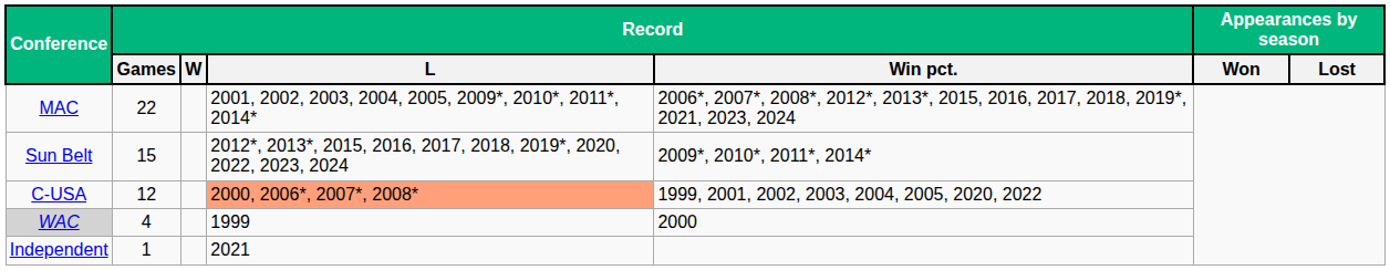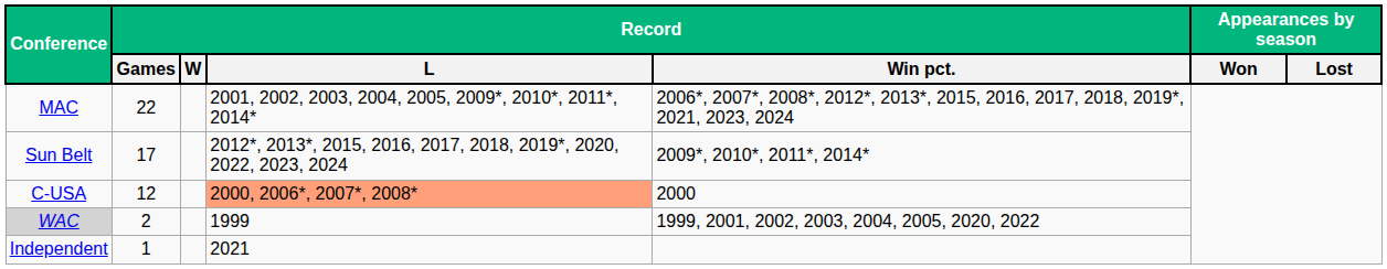 <table class="wikitable sortable" style="text-align:center;">
 <tr>
 <th style="background:#00B67C; color:#ffffff; border: 2px solid #000000;" rowspan=2>Conference</th>
 <th style="background:#00B67C; color:#ffffff; border: 2px solid #000000;" colspan=4>Record</th>
 <th style="background:#00B67C; color:#ffffff; border: 2px solid #000000;" colspan=2>Appearances by season</th>
 </tr>
 <tr>
 <th style="border: 2px solid #000000;">Games</th>
 <th style="border: 2px solid #000000;">W</th>
 <th style="border: 2px solid #000000;">L</th>
 <th style="border: 2px solid #000000;">Win pct.</th>
 <th style="border: 2px solid #000000;" class=unsortable>Won</th>
 <th style="border: 2px solid #000000;" class=unsortable>Lost</th>
 </tr>
 <tr>
 <td><a href='#'>MAC</a></td>
 <td>22</td>
 <td></td>
 <td align=left>2001, 2002, 2003, 2004, 2005, 2009*, 2010*, 2011*, 2014*</td>
 <td align=left>2006*, 2007*, 2008*, 2012*, 2013*, 2015, 2016, 2017, 2018, 2019*, 2021, 2023, 2024</td>
 </tr>
 <tr>
 <td><a href='#'>Sun Belt</a></td>
-<td>15</td>
+<td>17</td>
 <td></td>
 <td align=left>2012*, 2013*, 2015, 2016, 2017, 2018, 2019*, 2020, 2022, 2023, 2024</td>
 <td align=left>2009*, 2010*, 2011*, 2014*</td>
 </tr>
 <tr>
 <td><a href='#'>C-USA</a></td>
 <td>12</td>
 <td></td>
 <td align=left style="background: lightsalmon;">2000, 2006*, 2007*, 2008*</td>
-<td align=left>1999, 2001, 2002, 2003, 2004, 2005, 2020, 2022</td>
+<td align=left>2000</td>
 </tr>
 <tr>
 <td bgcolor=lightgrey><em><a href='#'>WAC</a></em></td>
-<td>4</td>
+<td>2</td>
 <td></td>
 <td align=left>1999</td>
-<td align=left>2000</td>
+<td align=left>1999, 2001, 2002, 2003, 2004, 2005, 2020, 2022</td>
 </tr>
 <tr>
 <td><a href='#'>Independent</a></td>
 <td>1</td>
 <td></td>
 <td align=left>2021</td>
 <td align=left></td>
 </tr>
 </table>
